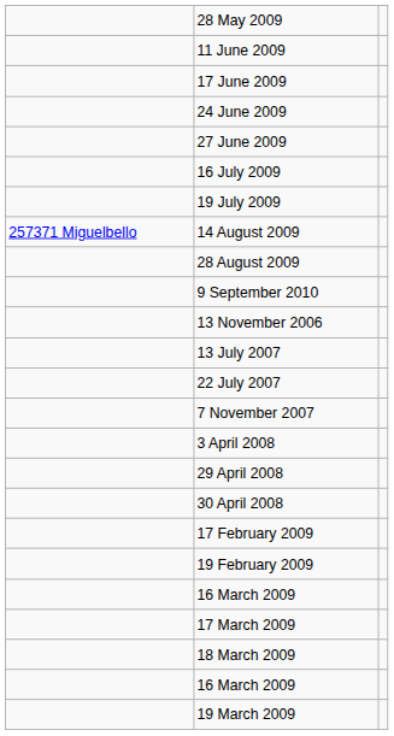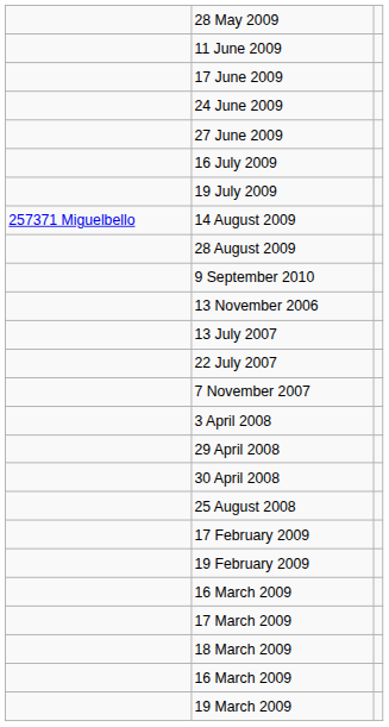 <table class="wikitable" style="font-size: 89%; float: left; width: 26em; margin-right: 1em; height: 700px">
 <tr>
 <td></td>
 <td>28 May 2009</td>
 <td></td>
 </tr>
 <tr>
 <td></td>
 <td>11 June 2009</td>
 <td></td>
 </tr>
 <tr>
 <td></td>
 <td>17 June 2009</td>
 <td></td>
 </tr>
 <tr>
 <td></td>
 <td>24 June 2009</td>
 <td></td>
 </tr>
 <tr>
 <td></td>
 <td>27 June 2009</td>
 <td></td>
 </tr>
 <tr>
 <td></td>
 <td>16 July 2009</td>
 <td></td>
 </tr>
 <tr>
 <td></td>
 <td>19 July 2009</td>
 <td></td>
 </tr>
 <tr>
 <td><a href='#'>257371 Miguelbello</a></td>
 <td>14 August 2009</td>
 <td></td>
 </tr>
 <tr>
 <td></td>
 <td>28 August 2009</td>
 <td></td>
 </tr>
 <tr>
 <td></td>
 <td>9 September 2010</td>
 <td></td>
 </tr>
 <tr>
 <td></td>
 <td>13 November 2006</td>
 <td></td>
 </tr>
 <tr>
 <td></td>
 <td>13 July 2007</td>
 <td></td>
 </tr>
 <tr>
 <td></td>
 <td>22 July 2007</td>
 <td></td>
 </tr>
 <tr>
 <td></td>
 <td>7 November 2007</td>
 <td></td>
 </tr>
 <tr>
 <td></td>
 <td>3 April 2008</td>
 <td></td>
 </tr>
 <tr>
 <td></td>
 <td>29 April 2008</td>
 <td></td>
 </tr>
 <tr>
 <td></td>
 <td>30 April 2008</td>
 <td></td>
 </tr>
 <tr>
 <td></td>
+<td>25 August 2008</td>
+<td></td>
+</tr>
+<tr>
+<td></td>
 <td>17 February 2009</td>
 <td></td>
 </tr>
 <tr>
 <td></td>
 <td>19 February 2009</td>
 <td></td>
 </tr>
 <tr>
 <td></td>
 <td>16 March 2009</td>
 <td></td>
 </tr>
 <tr>
 <td></td>
 <td>17 March 2009</td>
 <td></td>
 </tr>
 <tr>
 <td></td>
 <td>18 March 2009</td>
 <td></td>
 </tr>
 <tr>
 <td></td>
 <td>16 March 2009</td>
 <td></td>
 </tr>
 <tr>
 <td></td>
 <td>19 March 2009</td>
 <td></td>
 </tr>
 </table>
